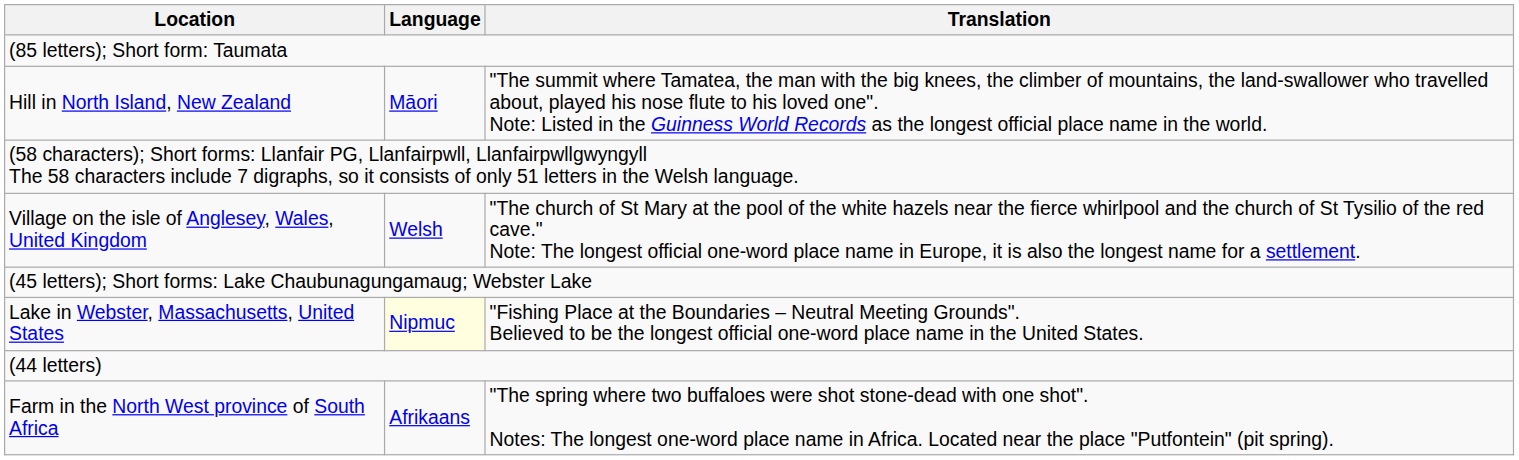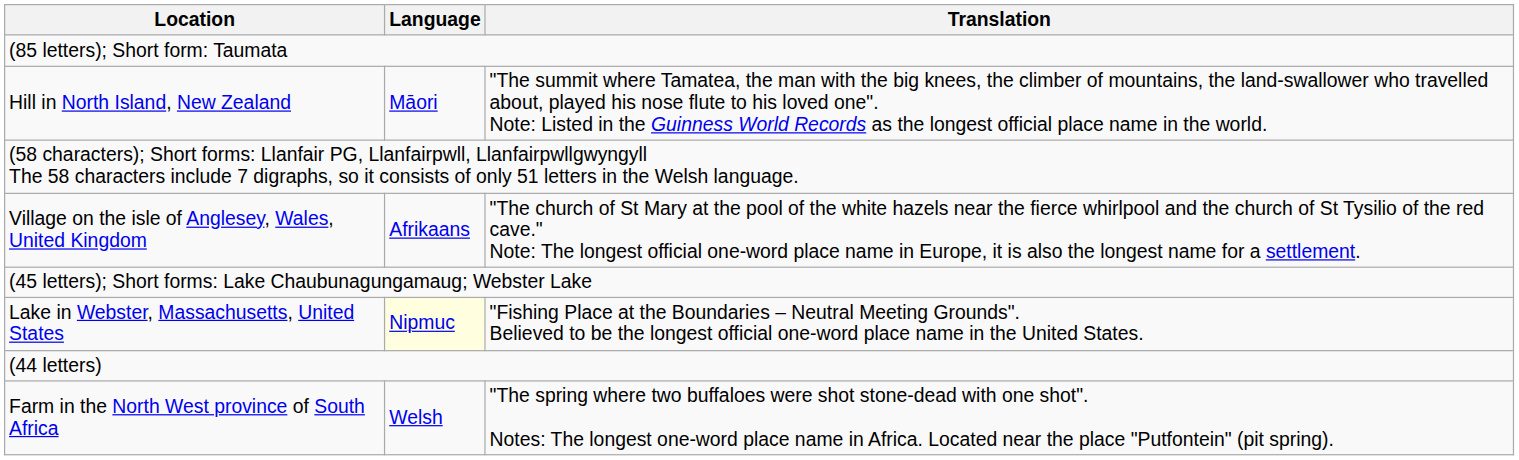 <table class="wikitable">
 <tr>
 <th>Location</th>
 <th>Language</th>
 <th>Translation</th>
 </tr>
 <tr>
 <td colspan=3><strong><a href='#'></a></strong> (85 letters); Short form: Taumata</td>
 </tr>
 <tr>
 <td>Hill in <a href='#'>North Island</a>, <a href='#'>New Zealand</a></td>
 <td><a href='#'>Māori</a></td>
 <td>"The summit where Tamatea, the man with the big knees, the climber of mountains, the land-swallower who travelled about, played his nose flute to his loved one".<br>Note: Listed in the <em><a href='#'>Guinness World Records</a></em> as the longest official place name in the world.</td>
 </tr>
 <tr>
 <td colspan=3><strong><a href='#'></a></strong> (58 characters); Short forms: Llanfair PG, Llanfairpwll, Llanfairpwllgwyngyll<br>The 58 characters include 7 digraphs, so it consists of only 51 letters in the Welsh language.</td>
 </tr>
 <tr>
 <td>Village on the isle of <a href='#'>Anglesey</a>, <a href='#'>Wales</a>, <a href='#'>United Kingdom</a></td>
-<td><a href='#'>Welsh</a></td>
+<td><a href='#'>Afrikaans</a></td>
 <td>"The church of St Mary at the pool of the white hazels near the fierce whirlpool and the church of St Tysilio of the red cave."<br>Note: The longest official one-word place name in Europe, it is also the longest name for a <a href='#'>settlement</a>.</td>
 </tr>
 <tr>
 <td colspan=3><strong><a href='#'></a></strong> (45 letters); Short forms: Lake Chaubunagungamaug; Webster Lake</td>
 </tr>
 <tr>
 <td>Lake in <a href='#'>Webster</a>, <a href='#'>Massachusetts</a>, <a href='#'>United States</a></td>
 <td style="background: lightyellow;"><a href='#'>Nipmuc</a></td>
 <td>"Fishing Place at the Boundaries – Neutral Meeting Grounds".<br>Believed to be the longest official one-word place name in the United States.</td>
 </tr>
 <tr>
 <td colspan=3><strong><a href='#'></a></strong> (44 letters)</td>
 </tr>
 <tr>
 <td>Farm in the <a href='#'>North West province</a> of <a href='#'>South Africa</a></td>
-<td><a href='#'>Afrikaans</a></td>
+<td><a href='#'>Welsh</a></td>
 <td>"The spring where two buffaloes were shot stone-dead with one shot".<br><br>Notes: The longest one-word place name in Africa. Located near the place "Putfontein" (pit spring).</td>
 </tr>
 </table>
